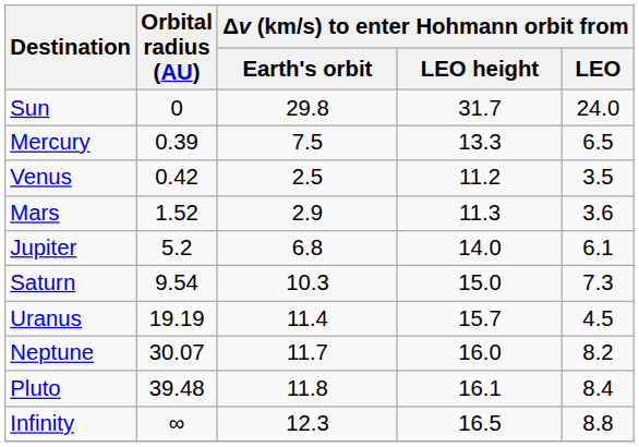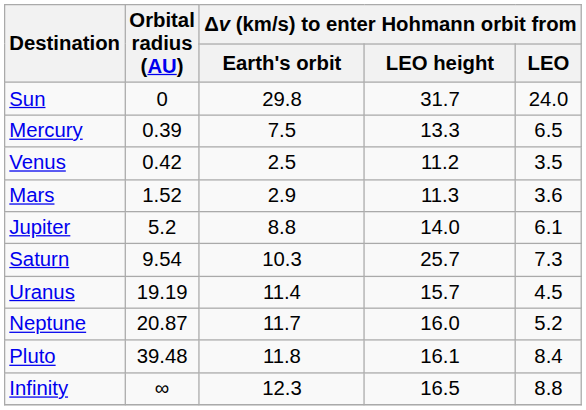 <table style="text-align:left;" class="wikitable">
 <tr>
 <th rowspan="2">Destination</th>
 <th rowspan="2">Orbital<br>radius<br>(<a href='#'>AU</a>)</th>
 <th colspan="3">Δ<em>v</em> (km/s) to enter Hohmann orbit from</th>
 </tr>
 <tr>
 <th>Earth's orbit</th>
 <th>LEO height</th>
 <th>LEO</th>
 </tr>
 <tr>
 <td><a href='#'>Sun</a></td>
 <td align=center>0</td>
 <td align=center>29.8</td>
 <td align=center>31.7</td>
 <td align=center>24.0</td>
 </tr>
 <tr>
 <td><a href='#'>Mercury</a></td>
 <td align=center>0.39</td>
 <td align=center>7.5</td>
 <td align=center>13.3</td>
 <td align=center>6.5</td>
 </tr>
 <tr>
 <td><a href='#'>Venus</a></td>
 <td align=center>0.42</td>
 <td align=center>2.5</td>
 <td align=center>11.2</td>
 <td align=center>3.5</td>
 </tr>
 <tr>
 <td><a href='#'>Mars</a></td>
 <td align=center>1.52</td>
 <td align=center>2.9</td>
 <td align=center>11.3</td>
 <td align=center>3.6</td>
 </tr>
 <tr>
 <td><a href='#'>Jupiter</a></td>
 <td align=center>5.2</td>
-<td align=center>6.8</td>
+<td align=center>8.8</td>
 <td align=center>14.0</td>
 <td align=center>6.1</td>
 </tr>
 <tr>
 <td><a href='#'>Saturn</a></td>
 <td align=center>9.54</td>
 <td align=center>10.3</td>
-<td align=center>15.0</td>
+<td align=center>25.7</td>
 <td align=center>7.3</td>
 </tr>
 <tr>
 <td><a href='#'>Uranus</a></td>
 <td align=center>19.19</td>
 <td align=center>11.4</td>
 <td align=center>15.7</td>
 <td align=center>4.5</td>
 </tr>
 <tr>
 <td><a href='#'>Neptune</a></td>
-<td align=center>30.07</td>
+<td align=center>20.87</td>
 <td align=center>11.7</td>
 <td align=center>16.0</td>
-<td align=center>8.2</td>
+<td align=center>5.2</td>
 </tr>
 <tr>
 <td><a href='#'>Pluto</a></td>
 <td align=center>39.48</td>
 <td align=center>11.8</td>
 <td align=center>16.1</td>
 <td align=center>8.4</td>
 </tr>
 <tr>
 <td><a href='#'>Infinity</a></td>
 <td align=center>∞</td>
 <td align=center>12.3</td>
 <td align=center>16.5</td>
 <td align=center>8.8</td>
 </tr>
 <tr>
 </tr>
 </table>
